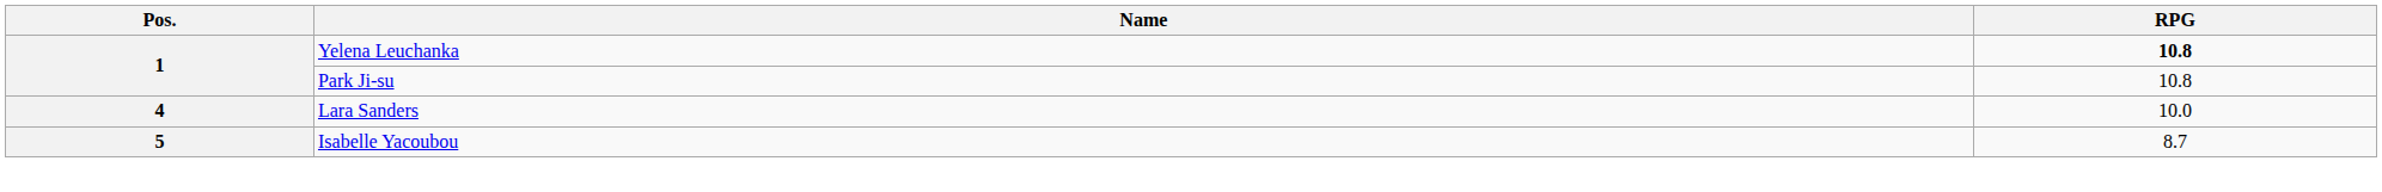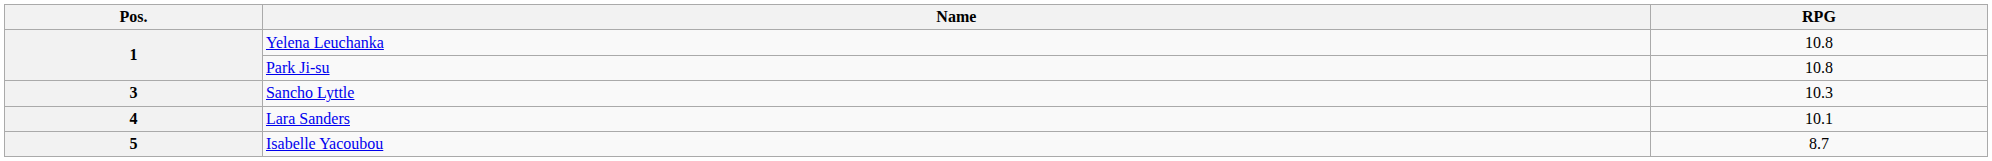 <table class=wikitable width=100% style="text-align:center;">
 <tr>
 <th width="13%">Pos.</th>
 <th width="70%">Name</th>
 <th width="17%">RPG</th>
 </tr>
 <tr>
 <th rowspan=2>1</th>
 <td align=left> <a href='#'>Yelena Leuchanka</a></td>
-<td><strong>10.8</strong></td>
+<td>10.8</td>
 </tr>
 <tr>
 <td align=left> <a href='#'>Park Ji-su</a></td>
 <td>10.8</td>
 </tr>
 <tr>
+<th>3</th>
+<td align=left> <a href='#'>Sancho Lyttle</a></td>
+<td>10.3</td>
+</tr>
+<tr>
 <th>4</th>
 <td align=left> <a href='#'>Lara Sanders</a></td>
-<td>10.0</td>
+<td>10.1</td>
 </tr>
 <tr>
 <th>5</th>
 <td align=left> <a href='#'>Isabelle Yacoubou</a></td>
 <td>8.7</td>
 </tr>
 </table>
